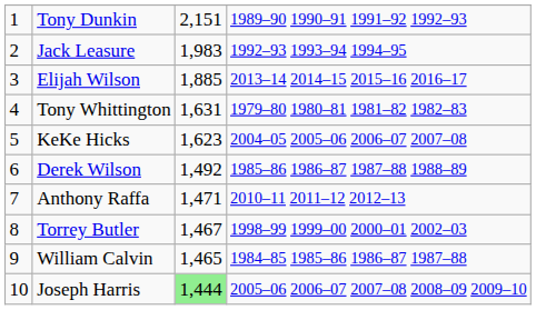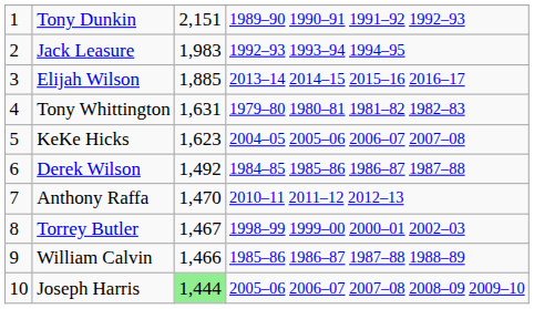 <table class="wikitable">
 <tr>
 </tr>
 <tr>
 <td>1</td>
 <td><a href='#'>Tony Dunkin</a></td>
 <td>2,151</td>
 <td style="font-size:85%;"><a href='#'>1989–90</a> <a href='#'>1990–91</a> <a href='#'>1991–92</a> <a href='#'>1992–93</a></td>
 </tr>
 <tr>
 <td>2</td>
 <td><a href='#'>Jack Leasure</a></td>
 <td>1,983</td>
 <td style="font-size:85%;"><a href='#'>1992–93</a> <a href='#'>1993–94</a> <a href='#'>1994–95</a></td>
 </tr>
 <tr>
 <td>3</td>
 <td><a href='#'>Elijah Wilson</a></td>
 <td>1,885</td>
 <td style="font-size:85%;"><a href='#'>2013–14</a> <a href='#'>2014–15</a> <a href='#'>2015–16</a> <a href='#'>2016–17</a></td>
 </tr>
 <tr>
 <td>4</td>
 <td>Tony Whittington</td>
 <td>1,631</td>
 <td style="font-size:85%;"><a href='#'>1979–80</a> <a href='#'>1980–81</a> <a href='#'>1981–82</a> <a href='#'>1982–83</a></td>
 </tr>
 <tr>
 <td>5</td>
 <td>KeKe Hicks</td>
 <td>1,623</td>
 <td style="font-size:85%;"><a href='#'>2004–05</a> <a href='#'>2005–06</a> <a href='#'>2006–07</a> <a href='#'>2007–08</a></td>
 </tr>
 <tr>
 <td>6</td>
 <td><a href='#'>Derek Wilson</a></td>
 <td>1,492</td>
-<td style="font-size:85%;"><a href='#'>1985–86</a> <a href='#'>1986–87</a> <a href='#'>1987–88</a> <a href='#'>1988–89</a></td>
+<td style="font-size:85%;"><a href='#'>1984–85</a> <a href='#'>1985–86</a> <a href='#'>1986–87</a> <a href='#'>1987–88</a></td>
 </tr>
 <tr>
 <td>7</td>
 <td>Anthony Raffa</td>
-<td>1,471</td>
+<td>1,470</td>
 <td style="font-size:85%;"><a href='#'>2010–11</a> <a href='#'>2011–12</a> <a href='#'>2012–13</a></td>
 </tr>
 <tr>
 <td>8</td>
 <td><a href='#'>Torrey Butler</a></td>
 <td>1,467</td>
 <td style="font-size:85%;"><a href='#'>1998–99</a> <a href='#'>1999–00</a> <a href='#'>2000–01</a> <a href='#'>2002–03</a></td>
 </tr>
 <tr>
 <td>9</td>
 <td>William Calvin</td>
-<td>1,465</td>
-<td style="font-size:85%;"><a href='#'>1984–85</a> <a href='#'>1985–86</a> <a href='#'>1986–87</a> <a href='#'>1987–88</a></td>
+<td>1,466</td>
+<td style="font-size:85%;"><a href='#'>1985–86</a> <a href='#'>1986–87</a> <a href='#'>1987–88</a> <a href='#'>1988–89</a></td>
 </tr>
 <tr>
 <td>10</td>
 <td>Joseph Harris</td>
 <td style="background: lightgreen;">1,444</td>
 <td style="font-size:85%;"><a href='#'>2005–06</a> <a href='#'>2006–07</a> <a href='#'>2007–08</a> <a href='#'>2008–09</a> <a href='#'>2009–10</a></td>
 </tr>
 </table>
